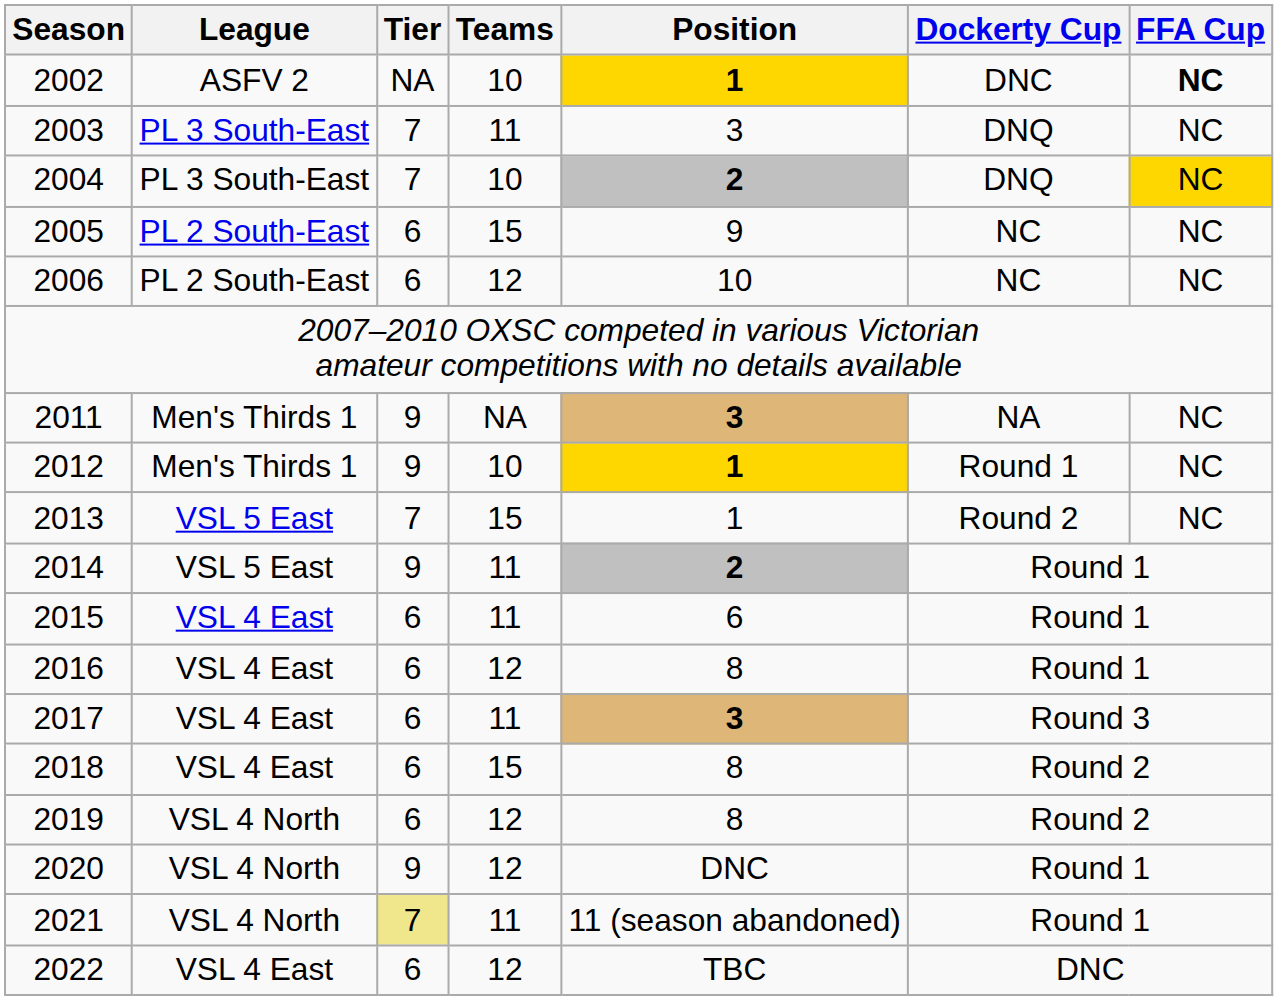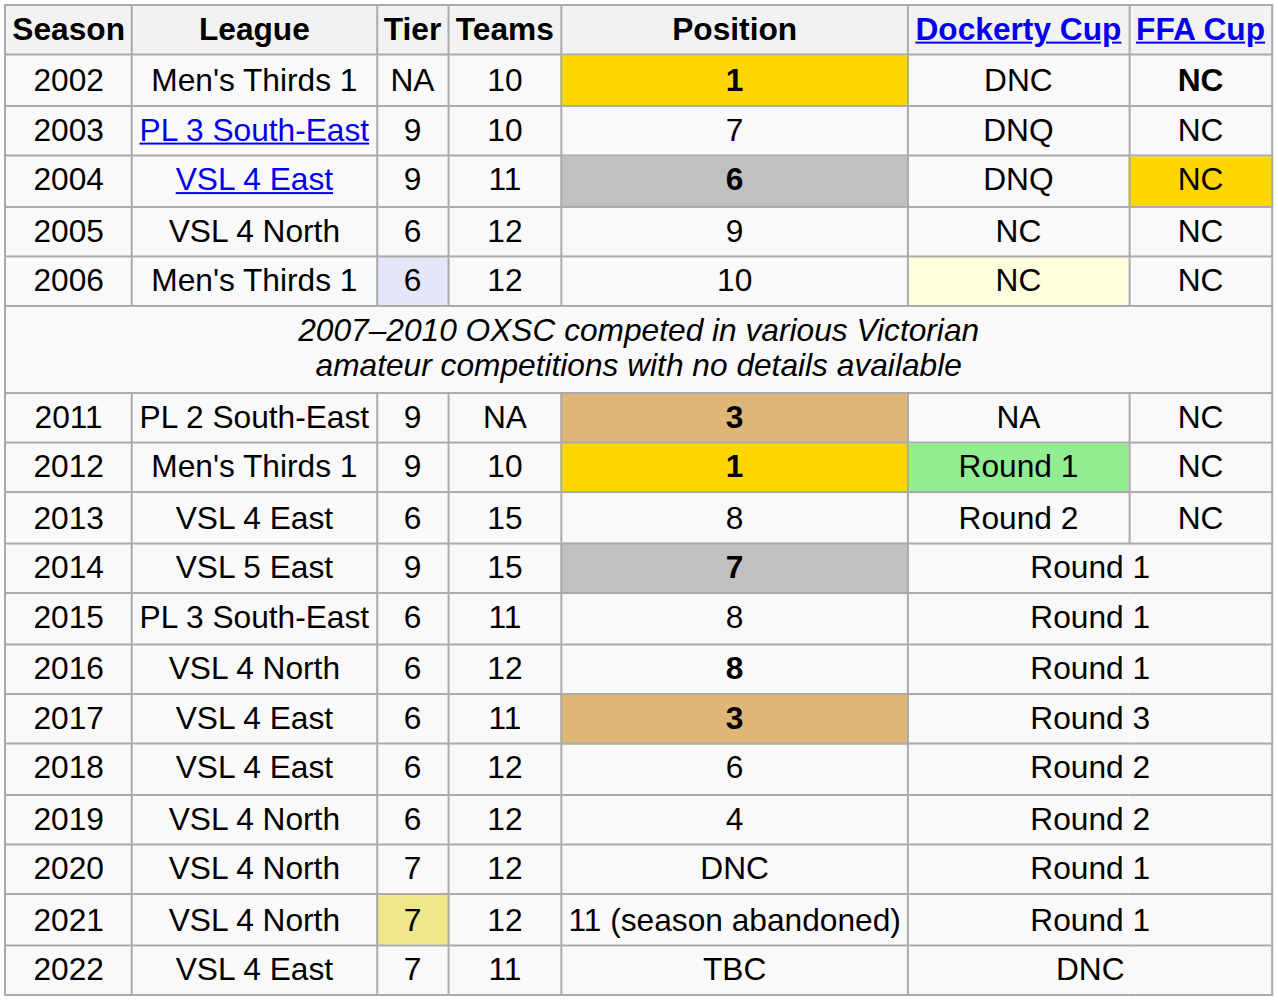 <table class="wikitable">
 <tr style="background:#efefef;">
 <th>Season</th>
 <th>League</th>
 <th>Tier</th>
 <th>Teams</th>
 <th>Position</th>
 <th><a href='#'>Dockerty Cup</a></th>
 <th><a href='#'>FFA Cup</a></th>
 </tr>
 <tr>
 <td align=center>2002</td>
-<td align=center>ASFV 2</td>
+<td align=center>Men's Thirds 1</td>
 <td align=center>NA</td>
 <td align=center>10</td>
 <td align=center style="background:gold;"><strong>1</strong></td>
 <td align=center>DNC</td>
 <td align=center><strong>NC</strong></td>
 </tr>
 <tr>
 <td align=center>2003</td>
 <td align=center><a href='#'>PL 3 South-East</a></td>
+<td align=center>9</td>
+<td align=center>10</td>
 <td align=center>7</td>
-<td align=center>11</td>
-<td align=center>3</td>
 <td align=center>DNQ</td>
 <td align=center>NC</td>
 </tr>
 <tr>
 <td align=center>2004</td>
-<td align=center>PL 3 South-East</td>
-<td align=center>7</td>
-<td align=center>10</td>
-<td align=center style="background:silver;"><strong>2</strong></td>
+<td align=center><a href='#'>VSL 4 East</a></td>
+<td align=center>9</td>
+<td align=center>11</td>
+<td align=center style="background:silver;"><strong>6</strong></td>
 <td align=center>DNQ</td>
 <td align=center style="background: gold;">NC</td>
 </tr>
 <tr>
 <td align=center>2005</td>
-<td align=center><a href='#'>PL 2 South-East</a></td>
+<td align=center>VSL 4 North</td>
 <td align=center>6</td>
-<td align=center>15</td>
+<td align=center>12</td>
 <td align=center>9</td>
 <td align=center>NC</td>
 <td align=center>NC</td>
 </tr>
 <tr>
 <td align=center>2006</td>
-<td align=center>PL 2 South-East</td>
-<td align=center>6</td>
+<td align=center>Men's Thirds 1</td>
+<td align=center style="background: lavender;">6</td>
 <td align=center>12</td>
 <td align=center>10</td>
-<td align=center>NC</td>
+<td align=center style="background: lightyellow;">NC</td>
 <td align=center>NC</td>
 </tr>
 <tr>
 <td colspan="7" style="text-align: center;"><em>2007–2010 OXSC competed in various Victorian<br>amateur competitions with no details available</em></td>
 </tr>
 <tr>
 <td align=center>2011</td>
-<td align=center>Men's Thirds 1</td>
+<td align=center>PL 2 South-East</td>
 <td align=center>9</td>
 <td align=center>NA</td>
 <td align=center style="background:#deb678;"><strong>3</strong></td>
 <td align=center>NA</td>
 <td align=center>NC</td>
 </tr>
 <tr>
 <td align=center>2012</td>
 <td align=center>Men's Thirds 1</td>
 <td align=center>9</td>
 <td align=center>10</td>
 <td align=center style="background:gold;"><strong>1</strong></td>
-<td align=center>Round 1</td>
+<td align=center style="background: lightgreen;">Round 1</td>
 <td align=center>NC</td>
 </tr>
 <tr>
 <td align=center>2013</td>
-<td align=center><a href='#'>VSL 5 East</a></td>
-<td align=center>7</td>
+<td align=center>VSL 4 East</td>
+<td align=center>6</td>
 <td align=center>15</td>
-<td align=center>1</td>
+<td align=center>8</td>
 <td align=center>Round 2</td>
 <td align=center>NC</td>
 </tr>
 <tr>
 <td align=center>2014</td>
 <td align=center>VSL 5 East</td>
 <td align=center>9</td>
-<td align=center>11</td>
-<td align=center style="background:silver;"><strong>2</strong></td>
+<td align=center>15</td>
+<td align=center style="background:silver;"><strong>7</strong></td>
 <td colspan="2" style="text-align: center;">Round 1</td>
 </tr>
 <tr>
 <td align=center>2015</td>
-<td align=center><a href='#'>VSL 4 East</a></td>
+<td align=center>PL 3 South-East</td>
 <td align=center>6</td>
 <td align=center>11</td>
-<td align=center>6</td>
+<td align=center>8</td>
 <td colspan="2" style="text-align: center;">Round 1</td>
 </tr>
 <tr>
 <td align=center>2016</td>
-<td align=center>VSL 4 East</td>
+<td align=center>VSL 4 North</td>
 <td align=center>6</td>
 <td align=center>12</td>
-<td align=center>8</td>
+<td align=center><strong>8</strong></td>
 <td colspan="2" style="text-align: center;">Round 1</td>
 </tr>
 <tr>
 <td align=center>2017</td>
 <td align=center>VSL 4 East</td>
 <td align=center>6</td>
 <td align=center>11</td>
 <td align=center style="background:#deb678;"><strong>3</strong></td>
 <td colspan="2" style="text-align: center;">Round 3</td>
 </tr>
 <tr>
 <td align=center>2018</td>
 <td align=center>VSL 4 East</td>
 <td align=center>6</td>
-<td align=center>15</td>
-<td align=center>8</td>
+<td align=center>12</td>
+<td align=center>6</td>
 <td colspan="2" style="text-align: center;">Round 2</td>
 </tr>
 <tr>
 <td align=center>2019</td>
 <td align=center>VSL 4 North</td>
 <td align=center>6</td>
 <td align=center>12</td>
-<td align=center>8</td>
+<td align=center>4</td>
 <td colspan="2" style="text-align: center;">Round 2</td>
 </tr>
 <tr>
 <td align=center>2020</td>
 <td align=center>VSL 4 North</td>
-<td align=center>9</td>
+<td align=center>7</td>
 <td align=center>12</td>
 <td align=center>DNC</td>
 <td colspan="2" style="text-align: center;">Round 1</td>
 </tr>
 <tr>
 <td align=center>2021</td>
 <td align=center>VSL 4 North</td>
 <td align=center style="background: khaki;">7</td>
-<td align=center>11</td>
+<td align=center>12</td>
 <td align=center>11 (season abandoned)</td>
 <td colspan="2" style="text-align: center;">Round 1</td>
 </tr>
 <tr>
 <td align=center>2022</td>
 <td align=center>VSL 4 East</td>
-<td align=center>6</td>
-<td align=center>12</td>
+<td align=center>7</td>
+<td align=center>11</td>
 <td align=center>TBC</td>
 <td colspan="2" style="text-align: center;">DNC</td>
 </tr>
 </table>
